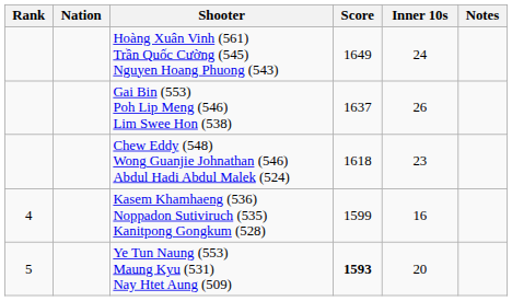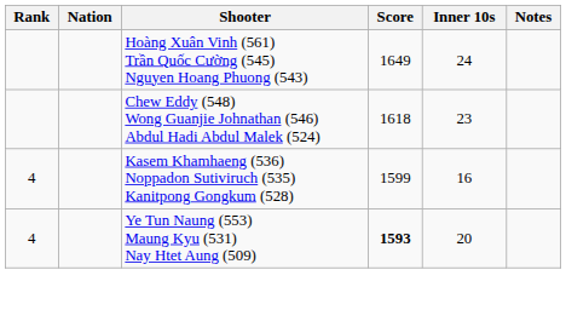 <table class="wikitable sortable" style="text-align:center" width=65%>
 <tr>
 <th>Rank</th>
 <th>Nation</th>
 <th>Shooter</th>
 <th>Score</th>
 <th>Inner 10s</th>
 <th>Notes</th>
 </tr>
 <tr>
 <td></td>
 <td align=left></td>
 <td align=left><a href='#'>Hoàng Xuân Vinh</a> (561) <br><a href='#'>Trần Quốc Cường</a> (545) <br><a href='#'>Nguyen Hoang Phuong</a> (543)</td>
 <td>1649</td>
 <td>24</td>
 <td></td>
 </tr>
 <tr>
 <td></td>
 <td align=left></td>
-<td align=left><a href='#'>Gai Bin</a> (553) <br><a href='#'>Poh Lip Meng</a> (546) <br><a href='#'>Lim Swee Hon</a> (538)</td>
-<td>1637</td>
-<td>26</td>
-<td></td>
-</tr>
-<tr>
-<td></td>
-<td align=left></td>
 <td align=left><a href='#'>Chew Eddy</a> (548) <br><a href='#'>Wong Guanjie Johnathan</a> (546) <br><a href='#'>Abdul Hadi Abdul Malek</a> (524)</td>
 <td>1618</td>
 <td>23</td>
 <td></td>
 </tr>
 <tr>
 <td>4</td>
 <td align=left></td>
 <td align=left><a href='#'>Kasem Khamhaeng</a> (536) <br><a href='#'>Noppadon Sutiviruch</a> (535) <br><a href='#'>Kanitpong Gongkum</a> (528)</td>
 <td>1599</td>
 <td>16</td>
 <td></td>
 </tr>
 <tr>
-<td>5</td>
+<td>4</td>
 <td align=left></td>
 <td align=left><a href='#'>Ye Tun Naung</a> (553) <br><a href='#'>Maung Kyu</a> (531) <br><a href='#'>Nay Htet Aung</a> (509)</td>
 <td><strong>1593</strong></td>
 <td>20</td>
 <td></td>
 </tr>
 </table>
